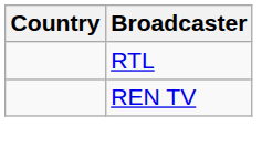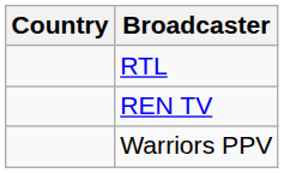 <table class="wikitable">
 <tr>
 <th align=center>Country</th>
 <th align=center>Broadcaster</th>
 </tr>
 <tr>
 <td></td>
 <td><a href='#'>RTL</a></td>
 </tr>
 <tr>
 <td></td>
 <td><a href='#'>REN TV</a></td>
 </tr>
+<tr>
+<td></td>
+<td>Warriors PPV</td>
+</tr>
 </table>
